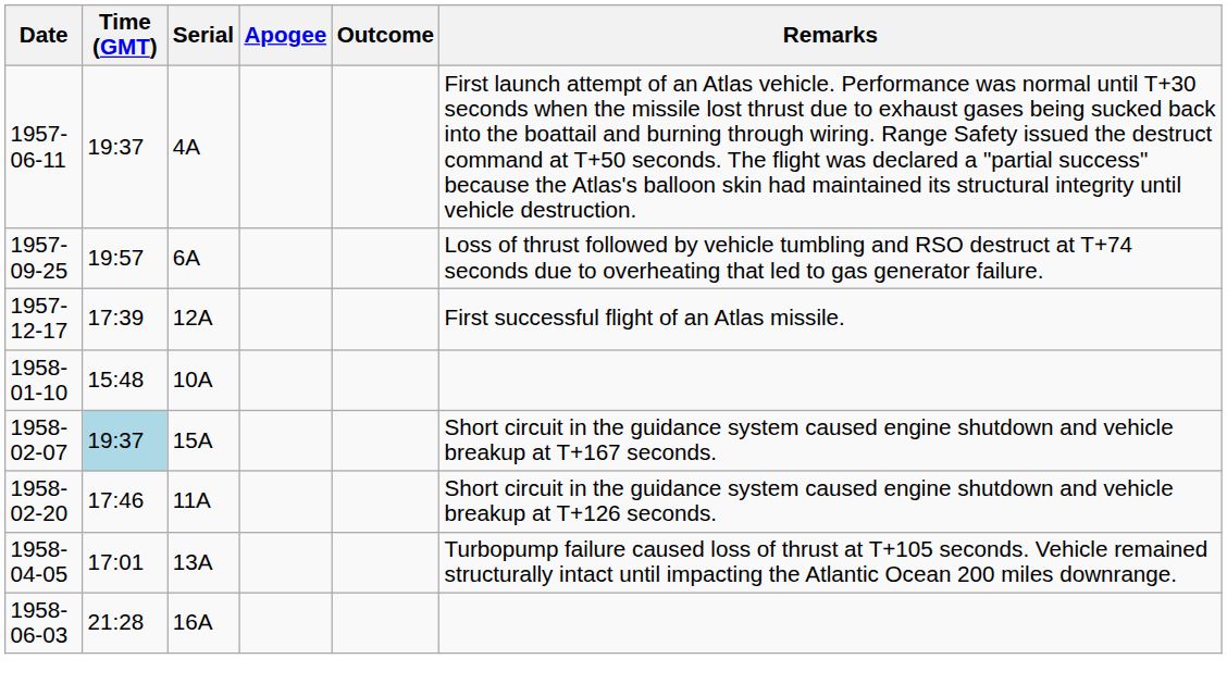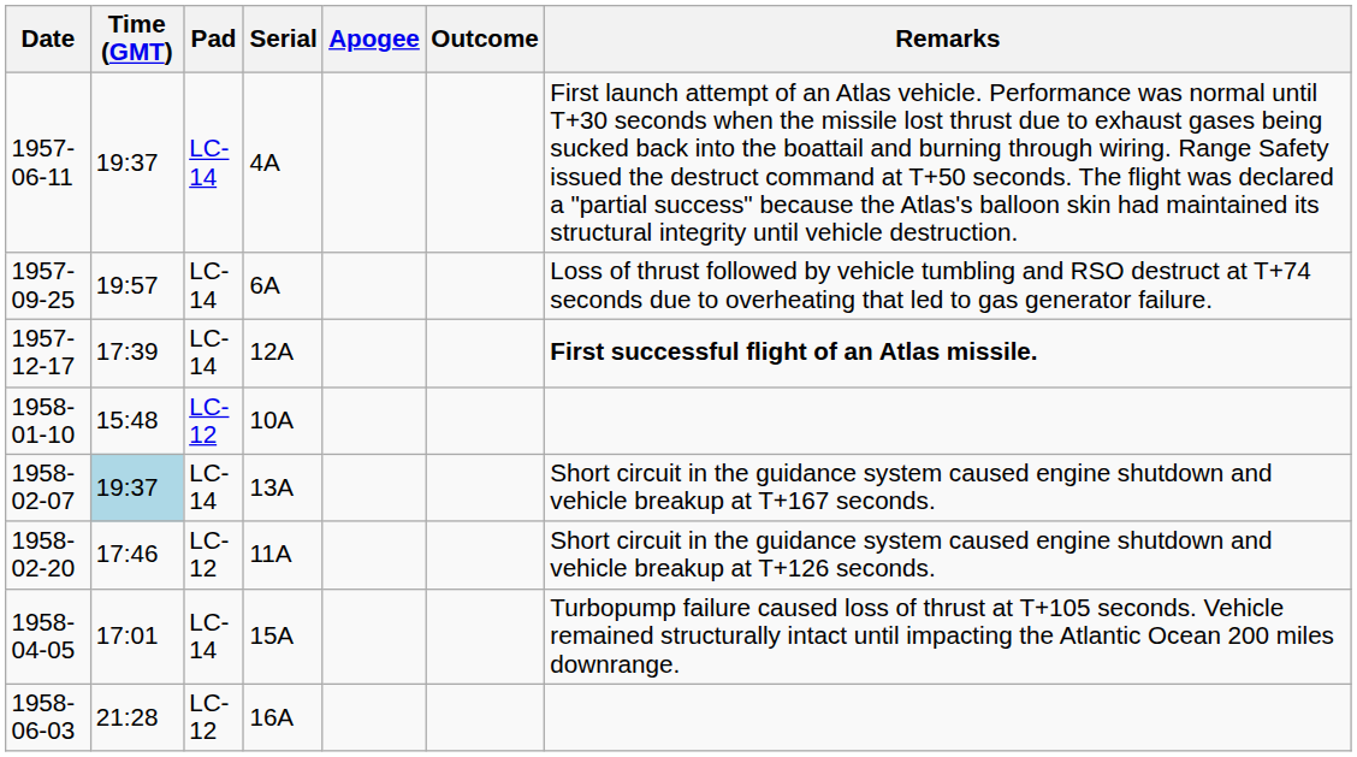 <table class="wikitable sortable">
 <tr>
 <th>Date</th>
 <th>Time (<a href='#'>GMT</a>)</th>
+<th>Pad</th>
 <th>Serial</th>
 <th><a href='#'>Apogee</a></th>
 <th>Outcome</th>
 <th>Remarks</th>
 </tr>
 <tr>
 <td>1957-06-11</td>
 <td>19:37</td>
+<td><a href='#'>LC-14</a></td>
 <td>4A</td>
 <td></td>
 <td></td>
 <td>First launch attempt of an Atlas vehicle. Performance was normal until T+30 seconds when the missile lost thrust due to exhaust gases being sucked back into the boattail and burning through wiring. Range Safety issued the destruct command at T+50 seconds. The flight was declared a "partial success" because the Atlas's balloon skin had maintained its structural integrity until vehicle destruction.</td>
 </tr>
 <tr>
 <td>1957-09-25</td>
 <td>19:57</td>
+<td>LC-14</td>
 <td>6A</td>
 <td></td>
 <td></td>
 <td>Loss of thrust followed by vehicle tumbling and RSO destruct at T+74 seconds due to overheating that led to gas generator failure.</td>
 </tr>
 <tr>
 <td>1957-12-17</td>
 <td>17:39</td>
+<td>LC-14</td>
 <td>12A</td>
 <td></td>
 <td></td>
-<td>First successful flight of an Atlas missile.</td>
+<td><strong>First successful flight of an Atlas missile.</strong></td>
 </tr>
 <tr>
 <td>1958-01-10</td>
 <td>15:48</td>
+<td><a href='#'>LC-12</a></td>
 <td>10A</td>
 <td></td>
 <td></td>
 <td></td>
 </tr>
 <tr>
 <td>1958-02-07</td>
 <td style="background: lightblue;">19:37</td>
-<td>15A</td>
+<td>LC-14</td>
+<td>13A</td>
 <td></td>
 <td></td>
 <td>Short circuit in the guidance system caused engine shutdown and vehicle breakup at T+167 seconds.</td>
 </tr>
 <tr>
 <td>1958-02-20</td>
 <td>17:46</td>
+<td>LC-12</td>
 <td>11A</td>
 <td></td>
 <td></td>
 <td>Short circuit in the guidance system caused engine shutdown and vehicle breakup at T+126 seconds.</td>
 </tr>
 <tr>
 <td>1958-04-05</td>
 <td>17:01</td>
-<td>13A</td>
+<td>LC-14</td>
+<td>15A</td>
 <td></td>
 <td></td>
 <td>Turbopump failure caused loss of thrust at T+105 seconds. Vehicle remained structurally intact until impacting the Atlantic Ocean 200 miles downrange.</td>
 </tr>
 <tr>
 <td>1958-06-03</td>
 <td>21:28</td>
+<td>LC-12</td>
 <td>16A</td>
 <td></td>
 <td></td>
 <td></td>
 </tr>
 </table>
